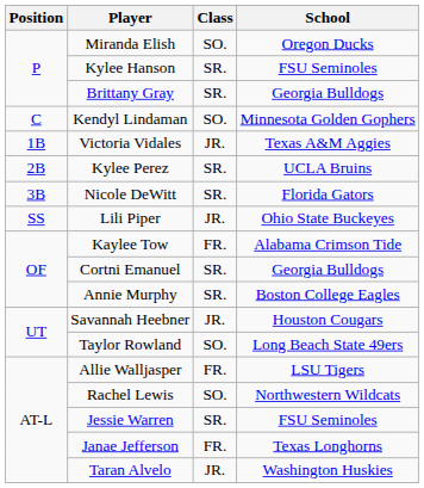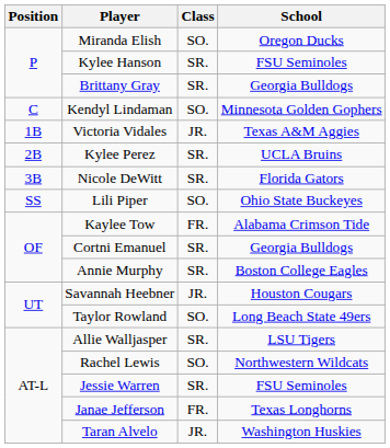 <table class="wikitable">
 <tr>
 <th>Position</th>
 <th>Player</th>
 <th>Class</th>
 <th>School</th>
 </tr>
 <tr align=center>
 <td rowspan=3><a href='#'>P</a></td>
 <td>Miranda Elish</td>
 <td>SO.</td>
 <td><a href='#'>Oregon Ducks</a></td>
 </tr>
 <tr align=center>
 <td>Kylee Hanson</td>
 <td>SR.</td>
 <td><a href='#'>FSU Seminoles</a></td>
 </tr>
 <tr align=center>
 <td><a href='#'>Brittany Gray</a></td>
 <td>SR.</td>
 <td><a href='#'>Georgia Bulldogs</a></td>
 </tr>
 <tr align=center>
 <td rowspan=1><a href='#'>C</a></td>
 <td>Kendyl Lindaman</td>
 <td>SO.</td>
 <td><a href='#'>Minnesota Golden Gophers</a></td>
 </tr>
 <tr align=center>
 <td rowspan=1><a href='#'>1B</a></td>
 <td>Victoria Vidales</td>
 <td>JR.</td>
 <td><a href='#'>Texas A&M Aggies</a></td>
 </tr>
 <tr align=center>
 <td rowspan=1><a href='#'>2B</a></td>
 <td>Kylee Perez</td>
 <td>SR.</td>
 <td><a href='#'>UCLA Bruins</a></td>
 </tr>
 <tr align=center>
 <td rowspan=1><a href='#'>3B</a></td>
 <td>Nicole DeWitt</td>
 <td>SR.</td>
 <td><a href='#'>Florida Gators</a></td>
 </tr>
 <tr align=center>
 <td rowspan=1><a href='#'>SS</a></td>
 <td>Lili Piper</td>
-<td>JR.</td>
+<td>SO.</td>
 <td><a href='#'>Ohio State Buckeyes</a></td>
 </tr>
 <tr align=center>
 <td rowspan=3><a href='#'>OF</a></td>
 <td>Kaylee Tow</td>
 <td>FR.</td>
 <td><a href='#'>Alabama Crimson Tide</a></td>
 </tr>
 <tr align=center>
 <td>Cortni Emanuel</td>
 <td>SR.</td>
 <td><a href='#'>Georgia Bulldogs</a></td>
 </tr>
 <tr align=center>
 <td>Annie Murphy</td>
 <td>SR.</td>
 <td><a href='#'>Boston College Eagles</a></td>
 </tr>
 <tr align=center>
 <td rowspan=2><a href='#'>UT</a></td>
 <td>Savannah Heebner</td>
 <td>JR.</td>
 <td><a href='#'>Houston Cougars</a></td>
 </tr>
 <tr align=center>
 <td>Taylor Rowland</td>
 <td>SO.</td>
 <td><a href='#'>Long Beach State 49ers</a></td>
 </tr>
 <tr align=center>
 <td rowspan=5>AT-L</td>
 <td>Allie Walljasper</td>
-<td>FR.</td>
+<td>SR.</td>
 <td><a href='#'>LSU Tigers</a></td>
 </tr>
 <tr align=center>
 <td>Rachel Lewis</td>
 <td>SO.</td>
 <td><a href='#'>Northwestern Wildcats</a></td>
 </tr>
 <tr align=center>
 <td><a href='#'>Jessie Warren</a></td>
 <td>SR.</td>
 <td><a href='#'>FSU Seminoles</a></td>
 </tr>
 <tr align=center>
 <td><a href='#'>Janae Jefferson</a></td>
 <td>FR.</td>
 <td><a href='#'>Texas Longhorns</a></td>
 </tr>
 <tr align=center>
 <td><a href='#'>Taran Alvelo</a></td>
 <td>JR.</td>
 <td><a href='#'>Washington Huskies</a></td>
 </tr>
 </table>
